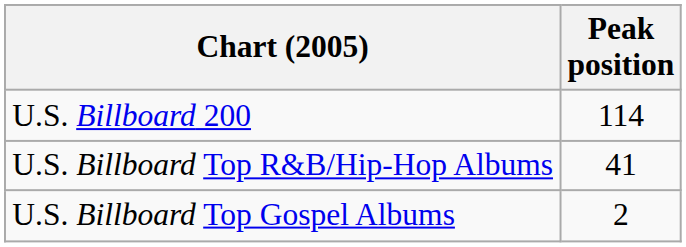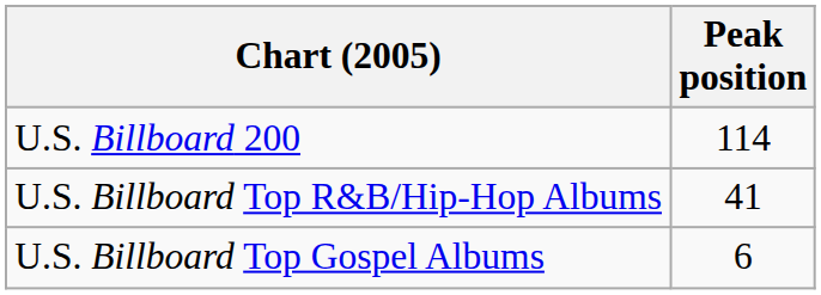 <table class="wikitable sortable">
 <tr>
 <th align="left">Chart (2005)</th>
 <th align="left">Peak<br>position</th>
 </tr>
 <tr>
 <td align="left">U.S. <a href='#'><em>Billboard</em> 200</a></td>
 <td style="text-align:center;">114</td>
 </tr>
 <tr>
 <td align="left">U.S. <em>Billboard</em> <a href='#'>Top R&B/Hip-Hop Albums</a></td>
 <td style="text-align:center;">41</td>
 </tr>
 <tr>
 <td align="left">U.S. <em>Billboard</em> <a href='#'>Top Gospel Albums</a></td>
-<td style="text-align:center;">2</td>
+<td style="text-align:center;">6</td>
 </tr>
 </table>
